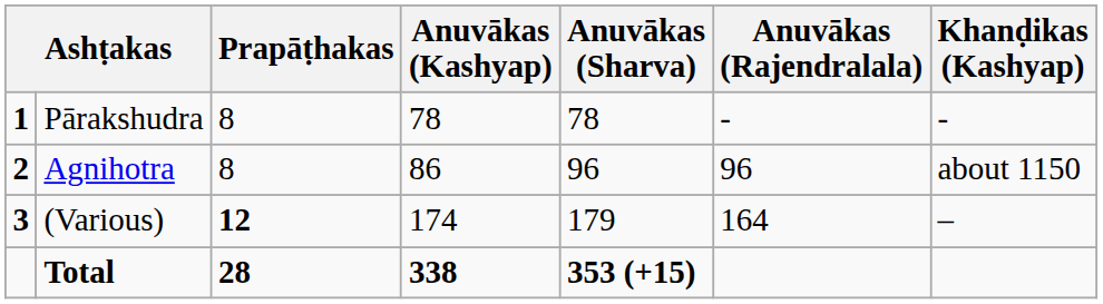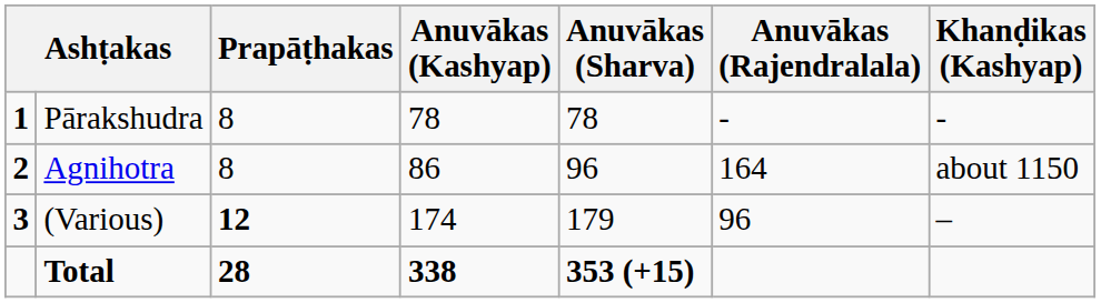 <table class="wikitable">
 <tr>
 <th colspan="2">Ashṭakas</th>
 <th>Prapāṭhakas</th>
 <th>Anuvākas<br>(Kashyap)</th>
 <th>Anuvākas<br>(Sharva)</th>
 <th>Anuvākas<br>(Rajendralala)</th>
 <th>Khanḍikas<br>(Kashyap)</th>
 </tr>
 <tr>
 <td><strong>1</strong></td>
 <td>Pārakshudra</td>
 <td>8</td>
 <td>78</td>
 <td>78</td>
 <td>-</td>
 <td>-</td>
 </tr>
 <tr>
 <td><strong>2</strong></td>
 <td><a href='#'>Agnihotra</a></td>
 <td>8</td>
 <td>86</td>
 <td>96</td>
-<td>96</td>
+<td>164</td>
 <td>about 1150</td>
 </tr>
 <tr>
 <td><strong>3</strong></td>
 <td>(Various)</td>
 <td><strong>12</strong></td>
 <td>174</td>
 <td>179</td>
-<td>164</td>
+<td>96</td>
 <td>–</td>
 </tr>
 <tr>
 <td></td>
 <td><strong>Total</strong></td>
 <td><strong>28</strong></td>
 <td><strong>338</strong></td>
 <td><strong>353 (+15)</strong></td>
 <td></td>
 <td></td>
 </tr>
 </table>
